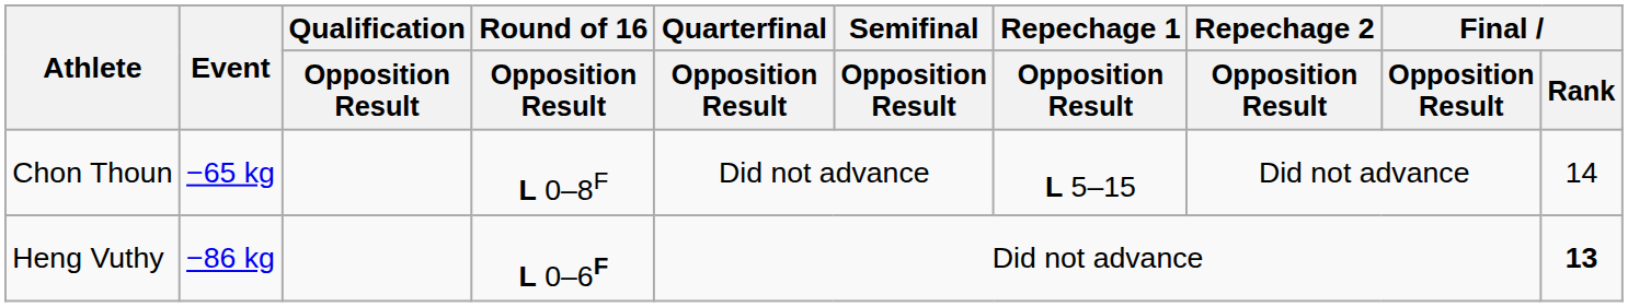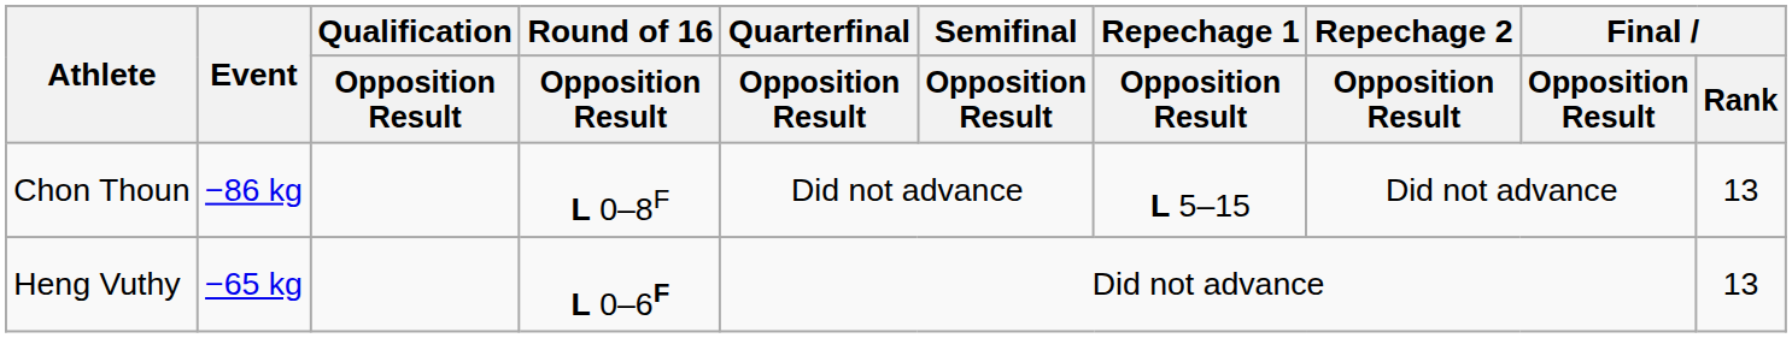 <table class=wikitable style=font-size:85%;text-align:center>
 <tr>
 <th rowspan="2">Athlete</th>
 <th rowspan="2">Event</th>
 <th>Qualification</th>
 <th>Round of 16</th>
 <th>Quarterfinal</th>
 <th>Semifinal</th>
 <th>Repechage 1</th>
 <th>Repechage 2</th>
 <th colspan=2>Final / </th>
 </tr>
 <tr style="font-size: 95%">
 <th>Opposition<br>Result</th>
 <th>Opposition<br>Result</th>
 <th>Opposition<br>Result</th>
 <th>Opposition<br>Result</th>
 <th>Opposition<br>Result</th>
 <th>Opposition<br>Result</th>
 <th>Opposition<br>Result</th>
 <th>Rank</th>
 </tr>
 <tr>
 <td align=left>Chon Thoun</td>
-<td align=left><a href='#'>−65 kg</a></td>
+<td align=left><a href='#'>−86 kg</a></td>
 <td></td>
 <td><br><strong>L</strong> 0–8<sup>F</sup></td>
 <td colspan=2>Did not advance</td>
 <td><br><strong>L</strong> 5–15</td>
 <td colspan=2>Did not advance</td>
-<td>14</td>
+<td>13</td>
 </tr>
 <tr>
 <td align=left>Heng Vuthy</td>
-<td align=left><a href='#'>−86 kg</a></td>
+<td align=left><a href='#'>−65 kg</a></td>
 <td></td>
 <td><br><strong>L</strong> 0–6<sup><strong>F</strong></sup></td>
 <td colspan=5>Did not advance</td>
-<td><strong>13</strong></td>
+<td>13</td>
 </tr>
 </table>
